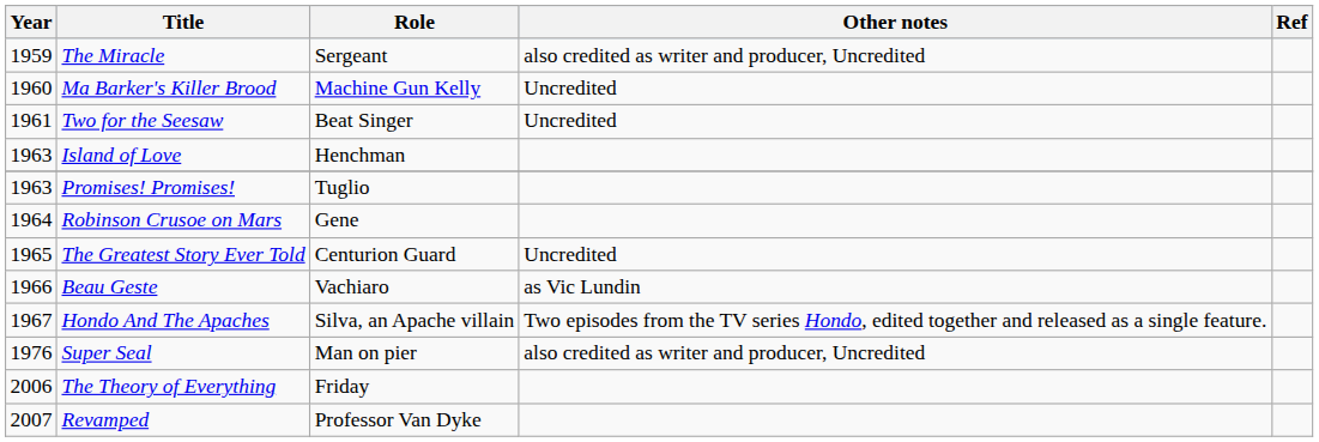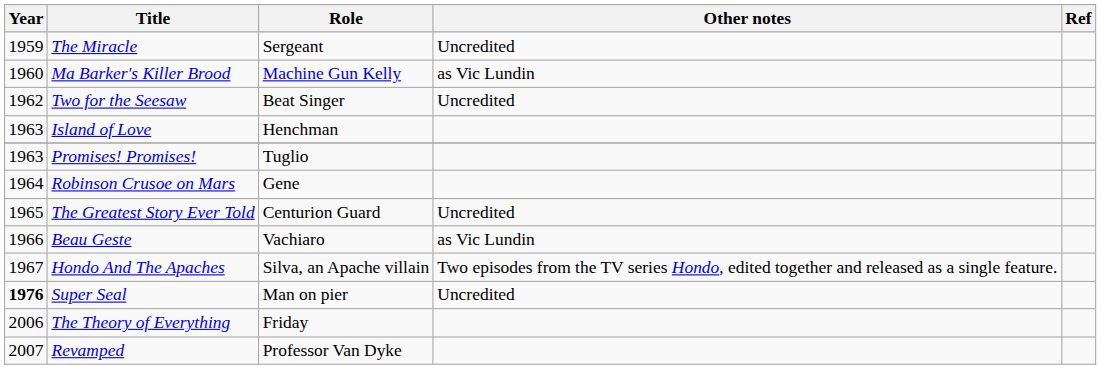 <table class="wikitable">
 <tr style="background:#b0c4de; text-align:center;">
 <th>Year</th>
 <th>Title</th>
 <th>Role</th>
 <th>Other notes</th>
 <th>Ref</th>
 </tr>
 <tr>
 <td>1959</td>
 <td><em><a href='#'>The Miracle</a></em></td>
 <td>Sergeant</td>
-<td>also credited as writer and producer, Uncredited</td>
+<td>Uncredited</td>
 <td></td>
 </tr>
 <tr>
 <td>1960</td>
 <td><em><a href='#'>Ma Barker's Killer Brood</a></em></td>
 <td><a href='#'>Machine Gun Kelly</a></td>
-<td>Uncredited</td>
+<td>as Vic Lundin</td>
 <td></td>
 </tr>
 <tr>
-<td>1961</td>
+<td>1962</td>
 <td><em><a href='#'>Two for the Seesaw</a></em></td>
 <td>Beat Singer</td>
 <td>Uncredited</td>
 <td></td>
 </tr>
 <tr>
 <td>1963</td>
 <td><em><a href='#'>Island of Love</a></em></td>
 <td>Henchman</td>
 <td></td>
 <td></td>
 </tr>
 <tr>
 </tr>
 <tr>
 <td>1963</td>
 <td><em><a href='#'>Promises! Promises!</a></em></td>
 <td>Tuglio</td>
 <td></td>
 <td></td>
 </tr>
 <tr>
 <td>1964</td>
 <td><em><a href='#'>Robinson Crusoe on Mars</a></em></td>
 <td>Gene</td>
 <td></td>
 <td></td>
 </tr>
 <tr>
 <td>1965</td>
 <td><em><a href='#'>The Greatest Story Ever Told</a></em></td>
 <td>Centurion Guard</td>
 <td>Uncredited</td>
 <td></td>
 </tr>
 <tr>
 <td>1966</td>
 <td><em><a href='#'>Beau Geste</a></em></td>
 <td>Vachiaro</td>
 <td>as Vic Lundin</td>
 <td></td>
 </tr>
 <tr>
 <td>1967</td>
 <td><em><a href='#'>Hondo And The Apaches</a></em></td>
 <td>Silva, an Apache villain</td>
 <td>Two episodes from the TV series <em><a href='#'>Hondo</a></em>, edited together and released as a single feature.</td>
 <td></td>
 </tr>
 <tr>
-<td>1976</td>
+<td><strong>1976</strong></td>
 <td><em><a href='#'>Super Seal</a></em></td>
 <td>Man on pier</td>
-<td>also credited as writer and producer, Uncredited</td>
+<td>Uncredited</td>
 <td></td>
 </tr>
 <tr>
 <td>2006</td>
 <td><em><a href='#'>The Theory of Everything</a></em></td>
 <td>Friday</td>
 <td></td>
 <td></td>
 </tr>
 <tr>
 <td>2007</td>
 <td><em><a href='#'>Revamped</a></em></td>
 <td>Professor Van Dyke</td>
 <td></td>
 <td></td>
 </tr>
 </table>
